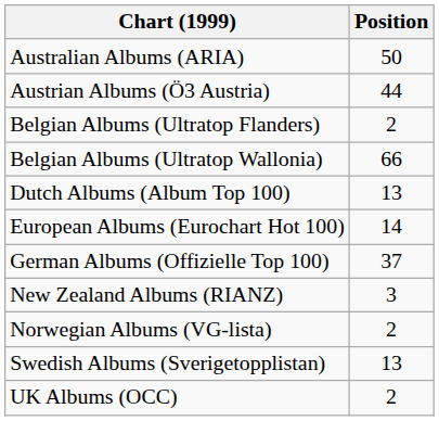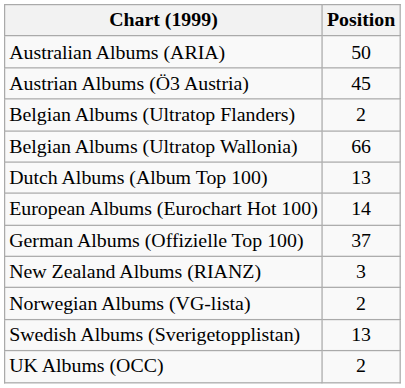 <table class="wikitable sortable">
 <tr>
 <th>Chart (1999)</th>
 <th>Position</th>
 </tr>
 <tr>
 <td>Australian Albums (ARIA)</td>
 <td style="text-align:center;">50</td>
 </tr>
 <tr>
 <td>Austrian Albums (Ö3 Austria)</td>
-<td style="text-align:center;">44</td>
+<td style="text-align:center;">45</td>
 </tr>
 <tr>
 <td>Belgian Albums (Ultratop Flanders)</td>
 <td align="center">2</td>
 </tr>
 <tr>
 <td>Belgian Albums (Ultratop Wallonia)</td>
 <td align="center">66</td>
 </tr>
 <tr>
 <td>Dutch Albums (Album Top 100)</td>
 <td align="center">13</td>
 </tr>
 <tr>
 <td align="left">European Albums (Eurochart Hot 100)</td>
 <td align="center">14</td>
 </tr>
 <tr>
 <td>German Albums (Offizielle Top 100)</td>
 <td align="center">37</td>
 </tr>
 <tr>
 <td>New Zealand Albums (RIANZ)</td>
 <td style="text-align:center;">3</td>
 </tr>
 <tr>
 <td>Norwegian Albums (VG-lista)</td>
 <td align="center">2</td>
 </tr>
 <tr>
 <td align="left">Swedish Albums (Sverigetopplistan)</td>
 <td align="center">13</td>
 </tr>
 <tr>
 <td>UK Albums (OCC)</td>
 <td style="text-align:center;">2</td>
 </tr>
 </table>
